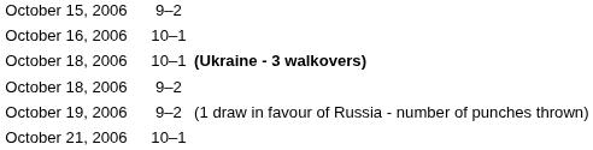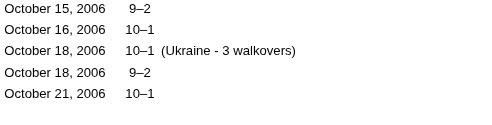 <table cellpadding="4" cellspacing="0">
 <tr>
 <td>October 15, 2006</td>
 <td></td>
 <td></td>
 <td align="center">9–2</td>
 </tr>
 <tr>
 <td>October 16, 2006</td>
 <td></td>
 <td></td>
 <td align="center">10–1</td>
 </tr>
 <tr>
 <td>October 18, 2006</td>
 <td></td>
 <td></td>
 <td align="center">10–1</td>
-<td><strong>(Ukraine - 3 walkovers)</strong></td>
+<td>(Ukraine - 3 walkovers)</td>
 </tr>
 <tr>
 <td>October 18, 2006</td>
 <td></td>
 <td></td>
 <td align="center">9–2</td>
 </tr>
 <tr>
-<td>October 19, 2006</td>
-<td></td>
-<td></td>
-<td align="center">9–2</td>
-<td>(1 draw in favour of Russia - number of punches thrown)</td>
-</tr>
-<tr>
 <td>October 21, 2006</td>
 <td></td>
 <td></td>
 <td align="center">10–1</td>
 </tr>
 </table>
